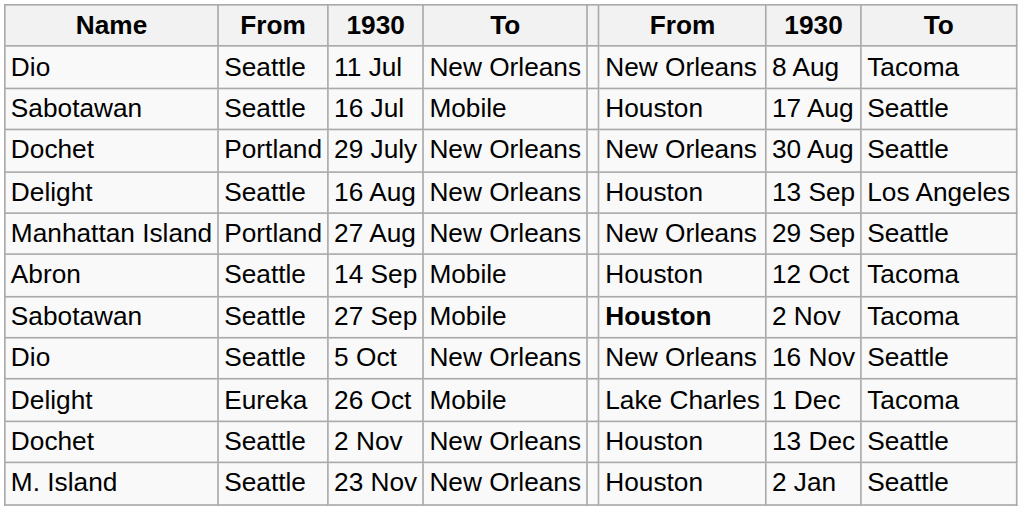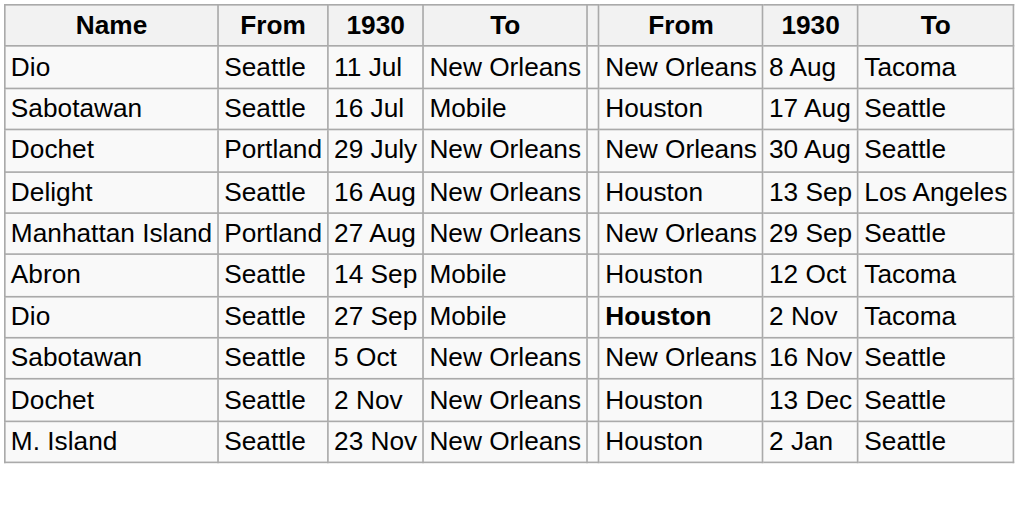 <table class=wikitable>
 <tr>
 <th>Name</th>
 <th>From</th>
 <th>1930</th>
 <th>To</th>
 <th></th>
 <th>From</th>
 <th>1930</th>
 <th>To</th>
 </tr>
 <tr>
 <td>Dio</td>
 <td>Seattle</td>
 <td>11 Jul</td>
 <td>New Orleans</td>
 <td></td>
 <td>New Orleans</td>
 <td>8 Aug</td>
 <td>Tacoma</td>
 </tr>
 <tr>
 <td>Sabotawan</td>
 <td>Seattle</td>
 <td>16 Jul</td>
 <td>Mobile</td>
 <td></td>
 <td>Houston</td>
 <td>17 Aug</td>
 <td>Seattle</td>
 </tr>
 <tr>
 <td>Dochet</td>
 <td>Portland</td>
 <td>29 July</td>
 <td>New Orleans</td>
 <td></td>
 <td>New Orleans</td>
 <td>30 Aug</td>
 <td>Seattle</td>
 </tr>
 <tr>
 <td>Delight</td>
 <td>Seattle</td>
 <td>16 Aug</td>
 <td>New Orleans</td>
 <td></td>
 <td>Houston</td>
 <td>13 Sep</td>
 <td>Los Angeles</td>
 </tr>
 <tr>
 <td>Manhattan Island</td>
 <td>Portland</td>
 <td>27 Aug</td>
 <td>New Orleans</td>
 <td></td>
 <td>New Orleans</td>
 <td>29 Sep</td>
 <td>Seattle</td>
 </tr>
 <tr>
 <td>Abron</td>
 <td>Seattle</td>
 <td>14 Sep</td>
 <td>Mobile</td>
 <td></td>
 <td>Houston</td>
 <td>12 Oct</td>
 <td>Tacoma</td>
 </tr>
 <tr>
-<td>Sabotawan</td>
+<td>Dio</td>
 <td>Seattle</td>
 <td>27 Sep</td>
 <td>Mobile</td>
 <td></td>
 <td><strong>Houston</strong></td>
 <td>2 Nov</td>
 <td>Tacoma</td>
 </tr>
 <tr>
-<td>Dio</td>
+<td>Sabotawan</td>
 <td>Seattle</td>
 <td>5 Oct</td>
 <td>New Orleans</td>
 <td></td>
 <td>New Orleans</td>
 <td>16 Nov</td>
 <td>Seattle</td>
-</tr>
-<tr>
-<td>Delight</td>
-<td>Eureka</td>
-<td>26 Oct</td>
-<td>Mobile</td>
-<td></td>
-<td>Lake Charles</td>
-<td>1 Dec</td>
-<td>Tacoma</td>
 </tr>
 <tr>
 <td>Dochet</td>
 <td>Seattle</td>
 <td>2 Nov</td>
 <td>New Orleans</td>
 <td></td>
 <td>Houston</td>
 <td>13 Dec</td>
 <td>Seattle</td>
 </tr>
 <tr>
 <td>M. Island</td>
 <td>Seattle</td>
 <td>23 Nov</td>
 <td>New Orleans</td>
 <td></td>
 <td>Houston</td>
 <td>2 Jan</td>
 <td>Seattle</td>
 </tr>
 </table>
